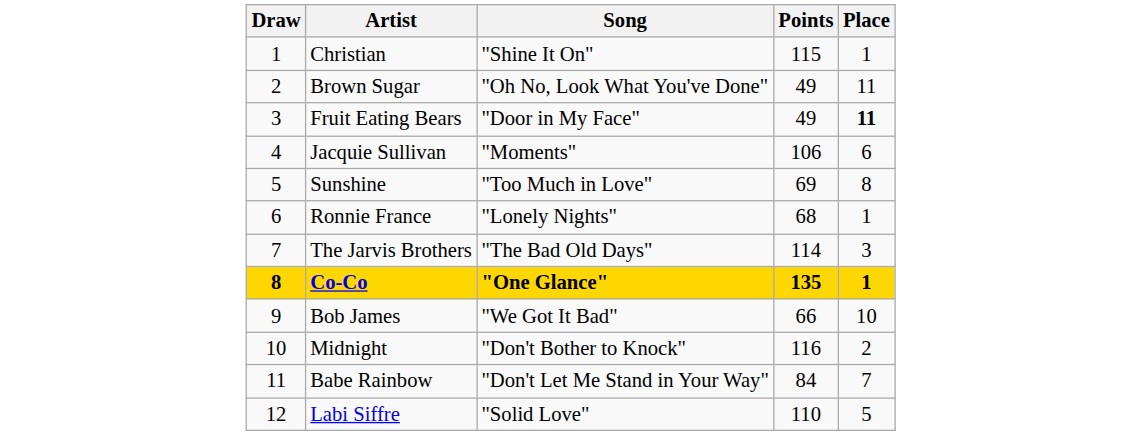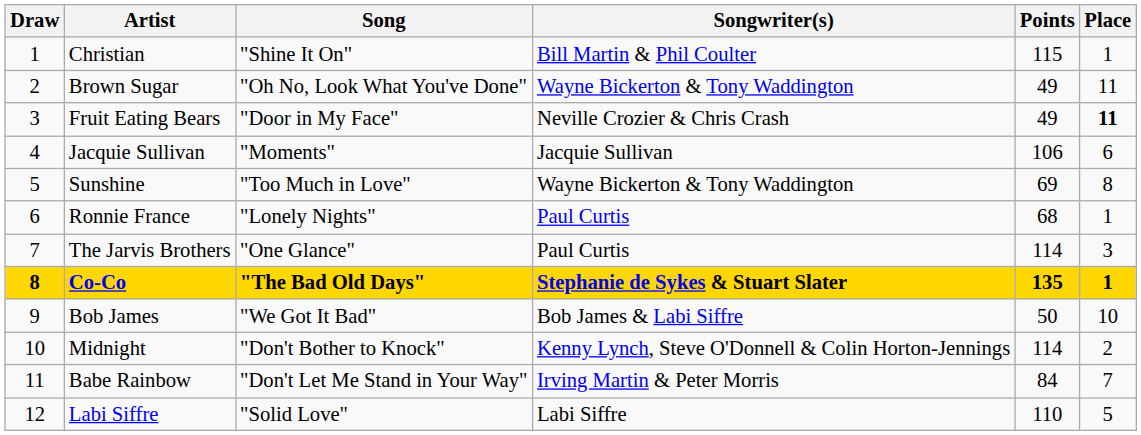 <table class="sortable wikitable" style="margin: 1em auto 1em auto; text-align:center">
 <tr>
 <th scope="col">Draw</th>
 <th scope="col">Artist</th>
 <th scope="col">Song</th>
+<th scope="col" class="unsortable">Songwriter(s)</th>
 <th scope="col">Points</th>
 <th scope="col">Place</th>
 </tr>
 <tr>
 <td>1</td>
 <td align="left">Christian</td>
 <td align="left">"Shine It On"</td>
+<td align="left"><a href='#'>Bill Martin</a> & <a href='#'>Phil Coulter</a></td>
 <td>115</td>
 <td>1</td>
 </tr>
 <tr>
 <td>2</td>
 <td align="left">Brown Sugar</td>
 <td align="left">"Oh No, Look What You've Done"</td>
+<td align="left"><a href='#'>Wayne Bickerton</a> & <a href='#'>Tony Waddington</a></td>
 <td>49</td>
 <td>11</td>
 </tr>
 <tr>
 <td>3</td>
 <td align="left">Fruit Eating Bears</td>
 <td align="left">"Door in My Face"</td>
+<td align="left">Neville Crozier & Chris Crash</td>
 <td>49</td>
 <td><strong>11</strong></td>
 </tr>
 <tr>
 <td>4</td>
 <td align="left">Jacquie Sullivan</td>
 <td align="left">"Moments"</td>
+<td align="left">Jacquie Sullivan</td>
 <td>106</td>
 <td>6</td>
 </tr>
 <tr>
 <td>5</td>
 <td align="left">Sunshine</td>
 <td align="left">"Too Much in Love"</td>
+<td align="left">Wayne Bickerton & Tony Waddington</td>
 <td>69</td>
 <td>8</td>
 </tr>
 <tr>
 <td>6</td>
 <td align="left">Ronnie France</td>
 <td align="left">"Lonely Nights"</td>
+<td align="left"><a href='#'>Paul Curtis</a></td>
 <td>68</td>
 <td>1</td>
 </tr>
 <tr>
 <td>7</td>
 <td align="left">The Jarvis Brothers</td>
-<td align="left">"The Bad Old Days"</td>
+<td align="left">"One Glance"</td>
+<td align="left">Paul Curtis</td>
 <td>114</td>
 <td>3</td>
 </tr>
 <tr style="font-weight:bold; background:gold;">
 <td>8</td>
 <td align="left"><a href='#'>Co-Co</a></td>
-<td align="left">"One Glance"</td>
+<td align="left">"The Bad Old Days"</td>
+<td align="left"><a href='#'>Stephanie de Sykes</a> & Stuart Slater</td>
 <td>135</td>
 <td>1</td>
 </tr>
 <tr>
 <td>9</td>
 <td align="left">Bob James</td>
 <td align="left">"We Got It Bad"</td>
-<td>66</td>
+<td align="left">Bob James & <a href='#'>Labi Siffre</a></td>
+<td>50</td>
 <td>10</td>
 </tr>
 <tr>
 <td>10</td>
 <td align="left">Midnight</td>
 <td align="left">"Don't Bother to Knock"</td>
-<td>116</td>
+<td align="left"><a href='#'>Kenny Lynch</a>, Steve O'Donnell & Colin Horton-Jennings</td>
+<td>114</td>
 <td>2</td>
 </tr>
 <tr>
 <td>11</td>
 <td align="left">Babe Rainbow</td>
 <td align="left">"Don't Let Me Stand in Your Way"</td>
+<td align="left"><a href='#'>Irving Martin</a> & Peter Morris</td>
 <td>84</td>
 <td>7</td>
 </tr>
 <tr>
 <td>12</td>
 <td align="left"><a href='#'>Labi Siffre</a></td>
 <td align="left">"Solid Love"</td>
+<td align="left">Labi Siffre</td>
 <td>110</td>
 <td>5</td>
 </tr>
 </table>
